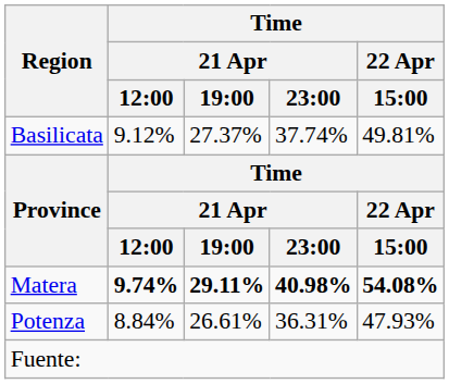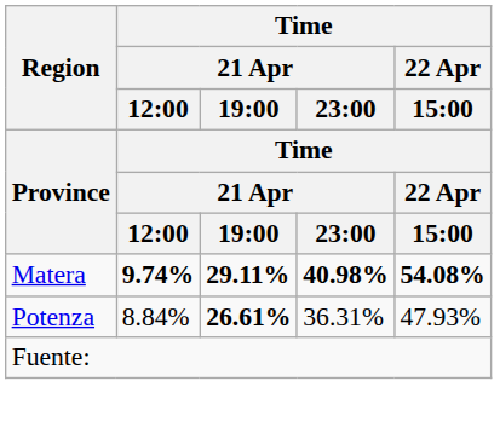 <table class="wikitable" style=text-align:left>
 <tr>
 <th rowspan=3>Region</th>
 <th colspan=4>Time</th>
 </tr>
 <tr>
 <th colspan=3>21 Apr</th>
 <th>22 Apr</th>
 </tr>
 <tr>
 <th>12:00</th>
 <th>19:00</th>
 <th>23:00</th>
 <th>15:00</th>
-</tr>
-<tr>
-<td><a href='#'>Basilicata</a></td>
-<td>9.12%</td>
-<td>27.37%</td>
-<td>37.74%</td>
-<td>49.81%</td>
 </tr>
 <tr>
 <th rowspan="3">Province</th>
 <th colspan="4">Time</th>
 </tr>
 <tr>
 <th colspan=3>21 Apr</th>
 <th>22 Apr</th>
 </tr>
 <tr>
 <th>12:00</th>
 <th>19:00</th>
 <th>23:00</th>
 <th>15:00</th>
 </tr>
 <tr>
 <td><a href='#'>Matera</a></td>
 <td><strong>9.74%</strong></td>
 <td><strong>29.11%</strong></td>
 <td><strong>40.98%</strong></td>
 <td><strong>54.08%</strong></td>
 </tr>
 <tr>
 <td><a href='#'>Potenza</a></td>
 <td>8.84%</td>
-<td>26.61%</td>
+<td><strong>26.61%</strong></td>
 <td>36.31%</td>
 <td>47.93%</td>
 </tr>
 <tr>
 <td colspan=5>Fuente: </td>
 </tr>
 </table>
